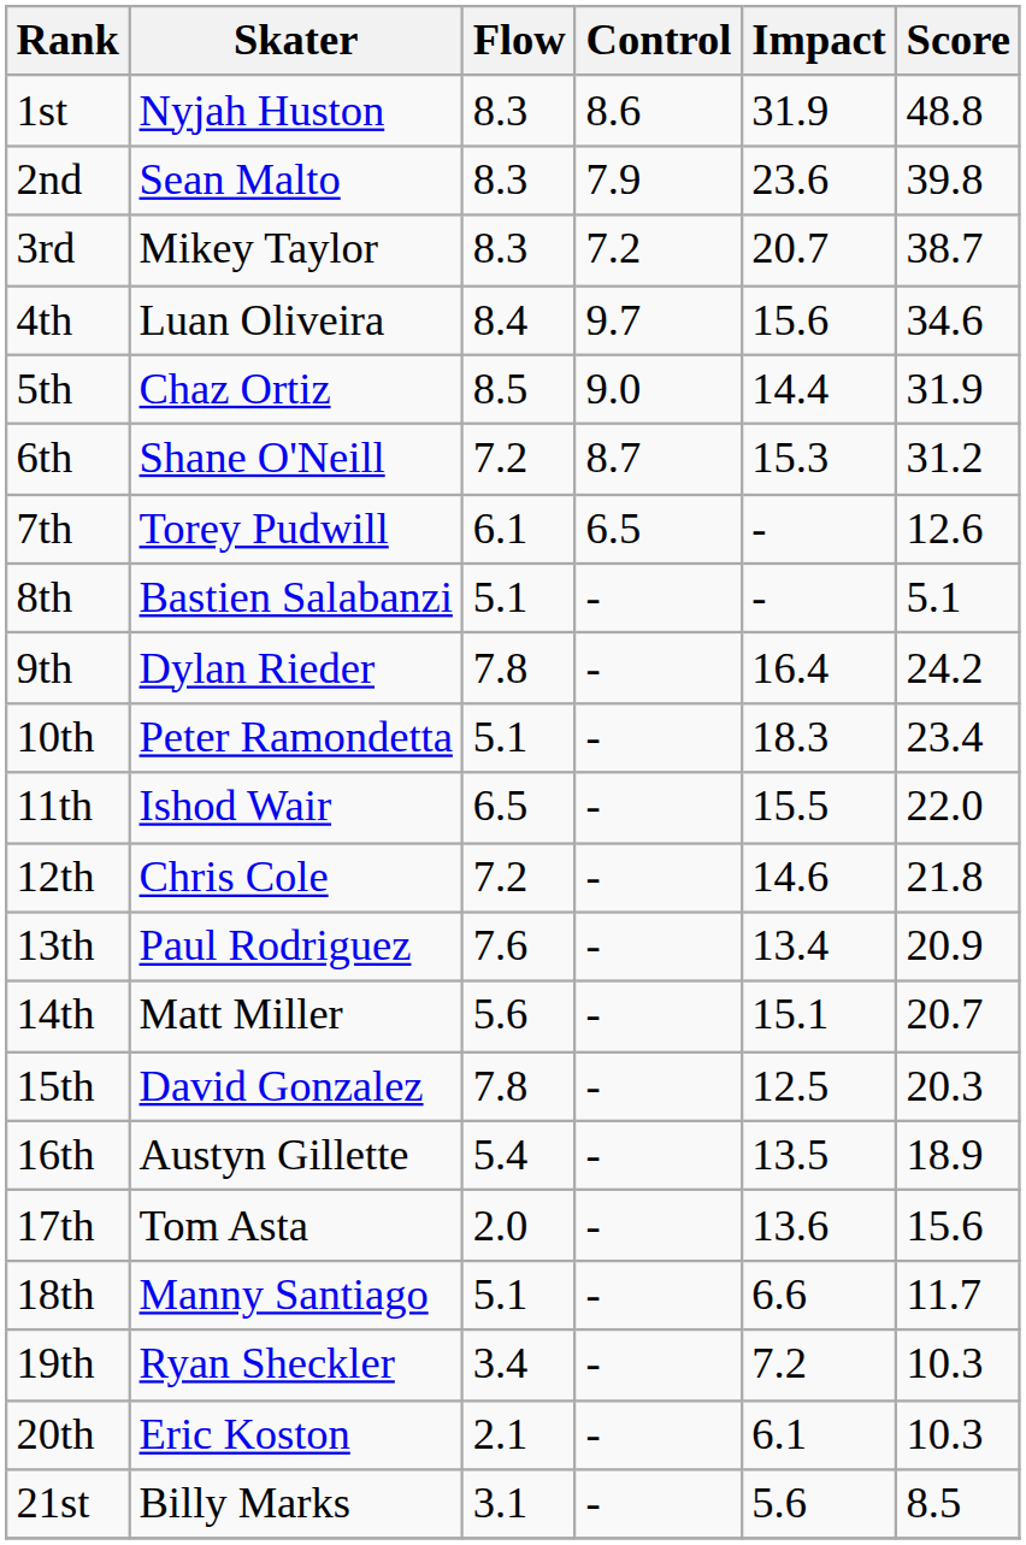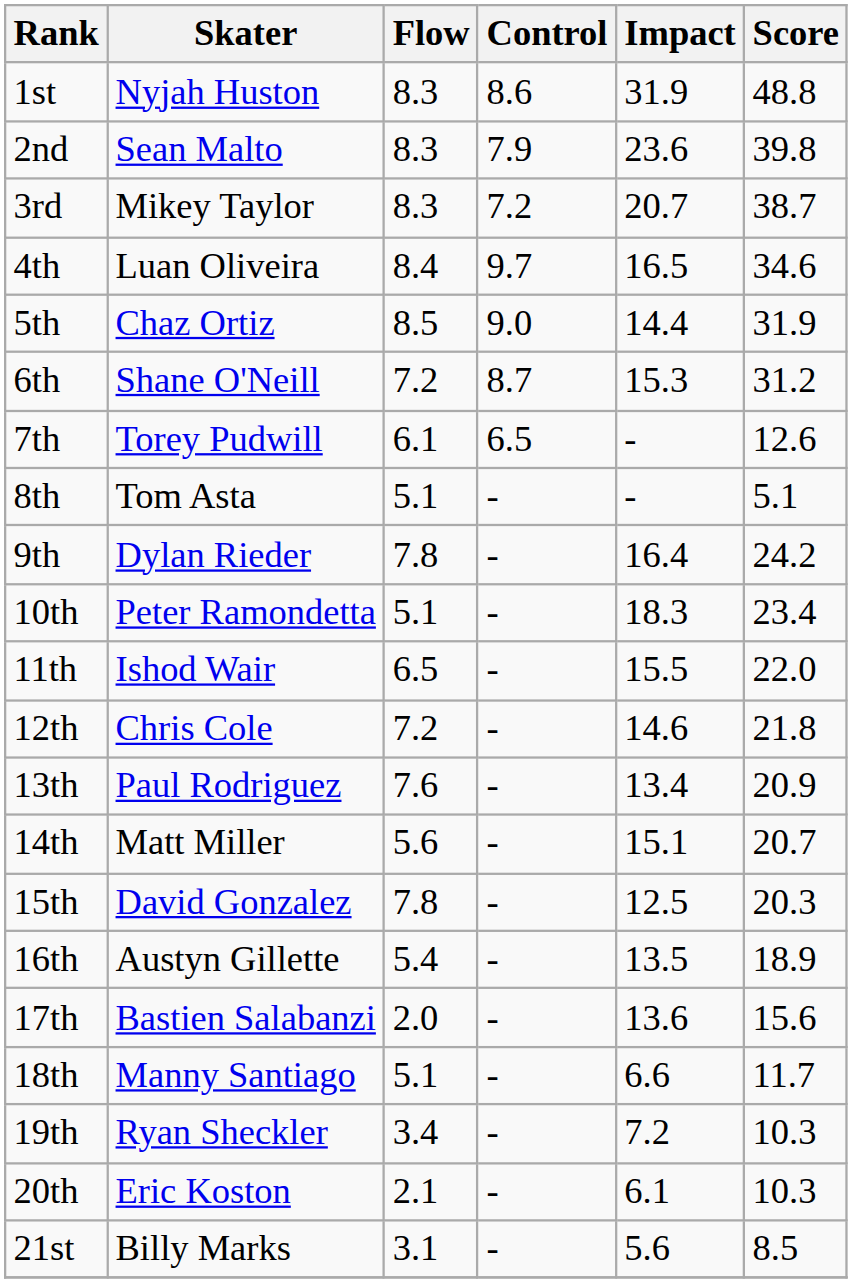 <table class="wikitable">
 <tr>
 <th>Rank</th>
 <th>Skater</th>
 <th>Flow</th>
 <th>Control</th>
 <th>Impact</th>
 <th>Score</th>
 </tr>
 <tr>
 <td>1st</td>
 <td><a href='#'>Nyjah Huston</a></td>
 <td>8.3</td>
 <td>8.6</td>
 <td>31.9</td>
 <td>48.8</td>
 </tr>
 <tr>
 <td>2nd</td>
 <td><a href='#'>Sean Malto</a></td>
 <td>8.3</td>
 <td>7.9</td>
 <td>23.6</td>
 <td>39.8</td>
 </tr>
 <tr>
 <td>3rd</td>
 <td>Mikey Taylor</td>
 <td>8.3</td>
 <td>7.2</td>
 <td>20.7</td>
 <td>38.7</td>
 </tr>
 <tr>
 <td>4th</td>
 <td>Luan Oliveira</td>
 <td>8.4</td>
 <td>9.7</td>
-<td>15.6</td>
+<td>16.5</td>
 <td>34.6</td>
 </tr>
 <tr>
 <td>5th</td>
 <td><a href='#'>Chaz Ortiz</a></td>
 <td>8.5</td>
 <td>9.0</td>
 <td>14.4</td>
 <td>31.9</td>
 </tr>
 <tr>
 <td>6th</td>
 <td><a href='#'>Shane O'Neill</a></td>
 <td>7.2</td>
 <td>8.7</td>
 <td>15.3</td>
 <td>31.2</td>
 </tr>
 <tr>
 <td>7th</td>
 <td><a href='#'>Torey Pudwill</a></td>
 <td>6.1</td>
 <td>6.5</td>
 <td>-</td>
 <td>12.6</td>
 </tr>
 <tr>
 <td>8th</td>
-<td><a href='#'>Bastien Salabanzi</a></td>
+<td>Tom Asta</td>
 <td>5.1</td>
 <td>-</td>
 <td>-</td>
 <td>5.1</td>
 </tr>
 <tr>
 <td>9th</td>
 <td><a href='#'>Dylan Rieder</a></td>
 <td>7.8</td>
 <td>-</td>
 <td>16.4</td>
 <td>24.2</td>
 </tr>
 <tr>
 <td>10th</td>
 <td><a href='#'>Peter Ramondetta</a></td>
 <td>5.1</td>
 <td>-</td>
 <td>18.3</td>
 <td>23.4</td>
 </tr>
 <tr>
 <td>11th</td>
 <td><a href='#'>Ishod Wair</a></td>
 <td>6.5</td>
 <td>-</td>
 <td>15.5</td>
 <td>22.0</td>
 </tr>
 <tr>
 <td>12th</td>
 <td><a href='#'>Chris Cole</a></td>
 <td>7.2</td>
 <td>-</td>
 <td>14.6</td>
 <td>21.8</td>
 </tr>
 <tr>
 <td>13th</td>
 <td><a href='#'>Paul Rodriguez</a></td>
 <td>7.6</td>
 <td>-</td>
 <td>13.4</td>
 <td>20.9</td>
 </tr>
 <tr>
 <td>14th</td>
 <td>Matt Miller</td>
 <td>5.6</td>
 <td>-</td>
 <td>15.1</td>
 <td>20.7</td>
 </tr>
 <tr>
 <td>15th</td>
 <td><a href='#'>David Gonzalez</a></td>
 <td>7.8</td>
 <td>-</td>
 <td>12.5</td>
 <td>20.3</td>
 </tr>
 <tr>
 <td>16th</td>
 <td>Austyn Gillette</td>
 <td>5.4</td>
 <td>-</td>
 <td>13.5</td>
 <td>18.9</td>
 </tr>
 <tr>
 <td>17th</td>
-<td>Tom Asta</td>
+<td><a href='#'>Bastien Salabanzi</a></td>
 <td>2.0</td>
 <td>-</td>
 <td>13.6</td>
 <td>15.6</td>
 </tr>
 <tr>
 <td>18th</td>
 <td><a href='#'>Manny Santiago</a></td>
 <td>5.1</td>
 <td>-</td>
 <td>6.6</td>
 <td>11.7</td>
 </tr>
 <tr>
 <td>19th</td>
 <td><a href='#'>Ryan Sheckler</a></td>
 <td>3.4</td>
 <td>-</td>
 <td>7.2</td>
 <td>10.3</td>
 </tr>
 <tr>
 <td>20th</td>
 <td><a href='#'>Eric Koston</a></td>
 <td>2.1</td>
 <td>-</td>
 <td>6.1</td>
 <td>10.3</td>
 </tr>
 <tr>
 <td>21st</td>
 <td>Billy Marks</td>
 <td>3.1</td>
 <td>-</td>
 <td>5.6</td>
 <td>8.5</td>
 </tr>
 <tr>
 </tr>
 </table>
